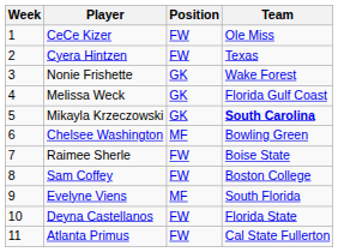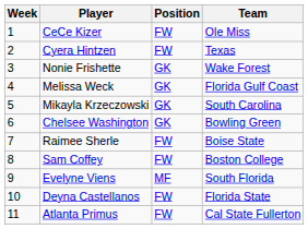 <table class="wikitable">
 <tr>
 <th>Week</th>
 <th>Player</th>
 <th>Position</th>
 <th>Team</th>
 </tr>
 <tr>
 <td>1</td>
 <td> <a href='#'>CeCe Kizer</a></td>
 <td><a href='#'>FW</a></td>
 <td><a href='#'>Ole Miss</a></td>
 </tr>
 <tr>
 <td>2</td>
 <td> <a href='#'>Cyera Hintzen</a></td>
 <td><a href='#'>FW</a></td>
 <td><a href='#'>Texas</a></td>
 </tr>
 <tr>
 <td>3</td>
 <td> Nonie Frishette</td>
 <td><a href='#'>GK</a></td>
 <td><a href='#'>Wake Forest</a></td>
 </tr>
 <tr>
 <td>4</td>
 <td> Melissa Weck</td>
 <td><a href='#'>GK</a></td>
 <td><a href='#'>Florida Gulf Coast</a></td>
 </tr>
 <tr>
 <td>5</td>
 <td> Mikayla Krzeczowski</td>
 <td><a href='#'>GK</a></td>
-<td><strong><a href='#'>South Carolina</a></strong></td>
+<td><a href='#'>South Carolina</a></td>
 </tr>
 <tr>
 <td>6</td>
 <td> <a href='#'>Chelsee Washington</a></td>
-<td><a href='#'>MF</a></td>
+<td><a href='#'>GK</a></td>
 <td><a href='#'>Bowling Green</a></td>
 </tr>
 <tr>
 <td>7</td>
 <td> Raimee Sherle</td>
 <td><a href='#'>FW</a></td>
 <td><a href='#'>Boise State</a></td>
 </tr>
 <tr>
 <td>8</td>
 <td> <a href='#'>Sam Coffey</a></td>
 <td><a href='#'>FW</a></td>
 <td><a href='#'>Boston College</a></td>
 </tr>
 <tr>
 <td>9</td>
 <td> <a href='#'>Evelyne Viens</a></td>
 <td><a href='#'>MF</a></td>
 <td><a href='#'>South Florida</a></td>
 </tr>
 <tr>
 <td>10</td>
 <td> <a href='#'>Deyna Castellanos</a></td>
 <td><a href='#'>FW</a></td>
 <td><a href='#'>Florida State</a></td>
 </tr>
 <tr>
 <td>11</td>
 <td> <a href='#'>Atlanta Primus</a></td>
 <td><a href='#'>FW</a></td>
 <td><a href='#'>Cal State Fullerton</a></td>
 </tr>
 </table>
